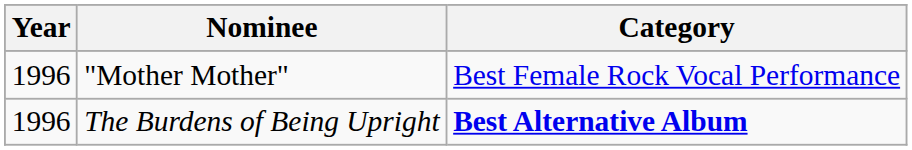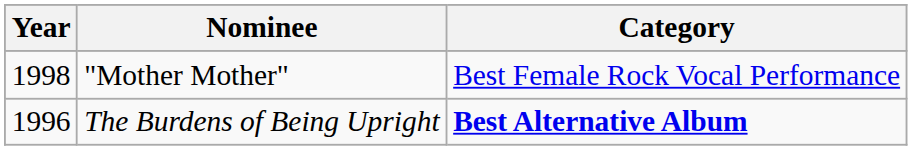 <table class="wikitable sortable plainrowheaders" style="text-align:center">
 <tr>
 <th align="left">Year</th>
 <th align="left">Nominee</th>
 <th align="left">Category</th>
 </tr>
 <tr>
-<td align="left">1996</td>
+<td align="left">1998</td>
 <td align="left">"Mother Mother"</td>
 <td align="left"><a href='#'>Best Female Rock Vocal Performance</a></td>
 </tr>
 <tr>
 <td align="left">1996</td>
 <td align="left"><em>The Burdens of Being Upright</em></td>
 <td align="left"><strong><a href='#'>Best Alternative Album</a></strong></td>
 </tr>
 </table>
